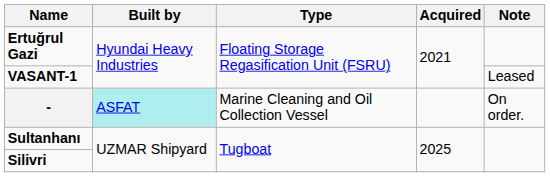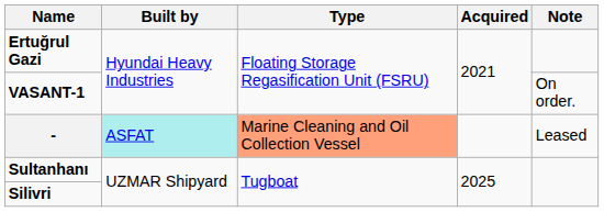 <table class="wikitable">
 <tr>
 <th>Name</th>
 <th>Built by</th>
 <th>Type</th>
 <th>Acquired</th>
 <th>Note</th>
 </tr>
 <tr>
 <td><strong>Ertuğrul Gazi</strong></td>
 <td rowspan="2"> <a href='#'>Hyundai Heavy Industries</a></td>
 <td rowspan="2"><a href='#'>Floating Storage Regasification Unit (FSRU)</a></td>
 <td rowspan="2">2021</td>
 <td></td>
 </tr>
 <tr>
 <td><strong>VASANT-1</strong></td>
-<td>Leased</td>
+<td>On order.</td>
 </tr>
 <tr>
 <th>-</th>
 <td style="background: paleturquoise;"> <a href='#'>ASFAT</a></td>
-<td>Marine Cleaning and Oil Collection Vessel</td>
+<td style="background: lightsalmon;">Marine Cleaning and Oil Collection Vessel</td>
 <td></td>
-<td>On order.</td>
+<td>Leased</td>
 </tr>
 <tr>
 <td><strong>Sultanhanı</strong></td>
 <td rowspan="2"> UZMAR Shipyard</td>
 <td rowspan="2"><a href='#'>Tugboat</a></td>
 <td rowspan="2">2025</td>
 <td rowspan="2"></td>
 </tr>
 <tr>
 <td><strong>Silivri</strong></td>
 </tr>
 </table>
